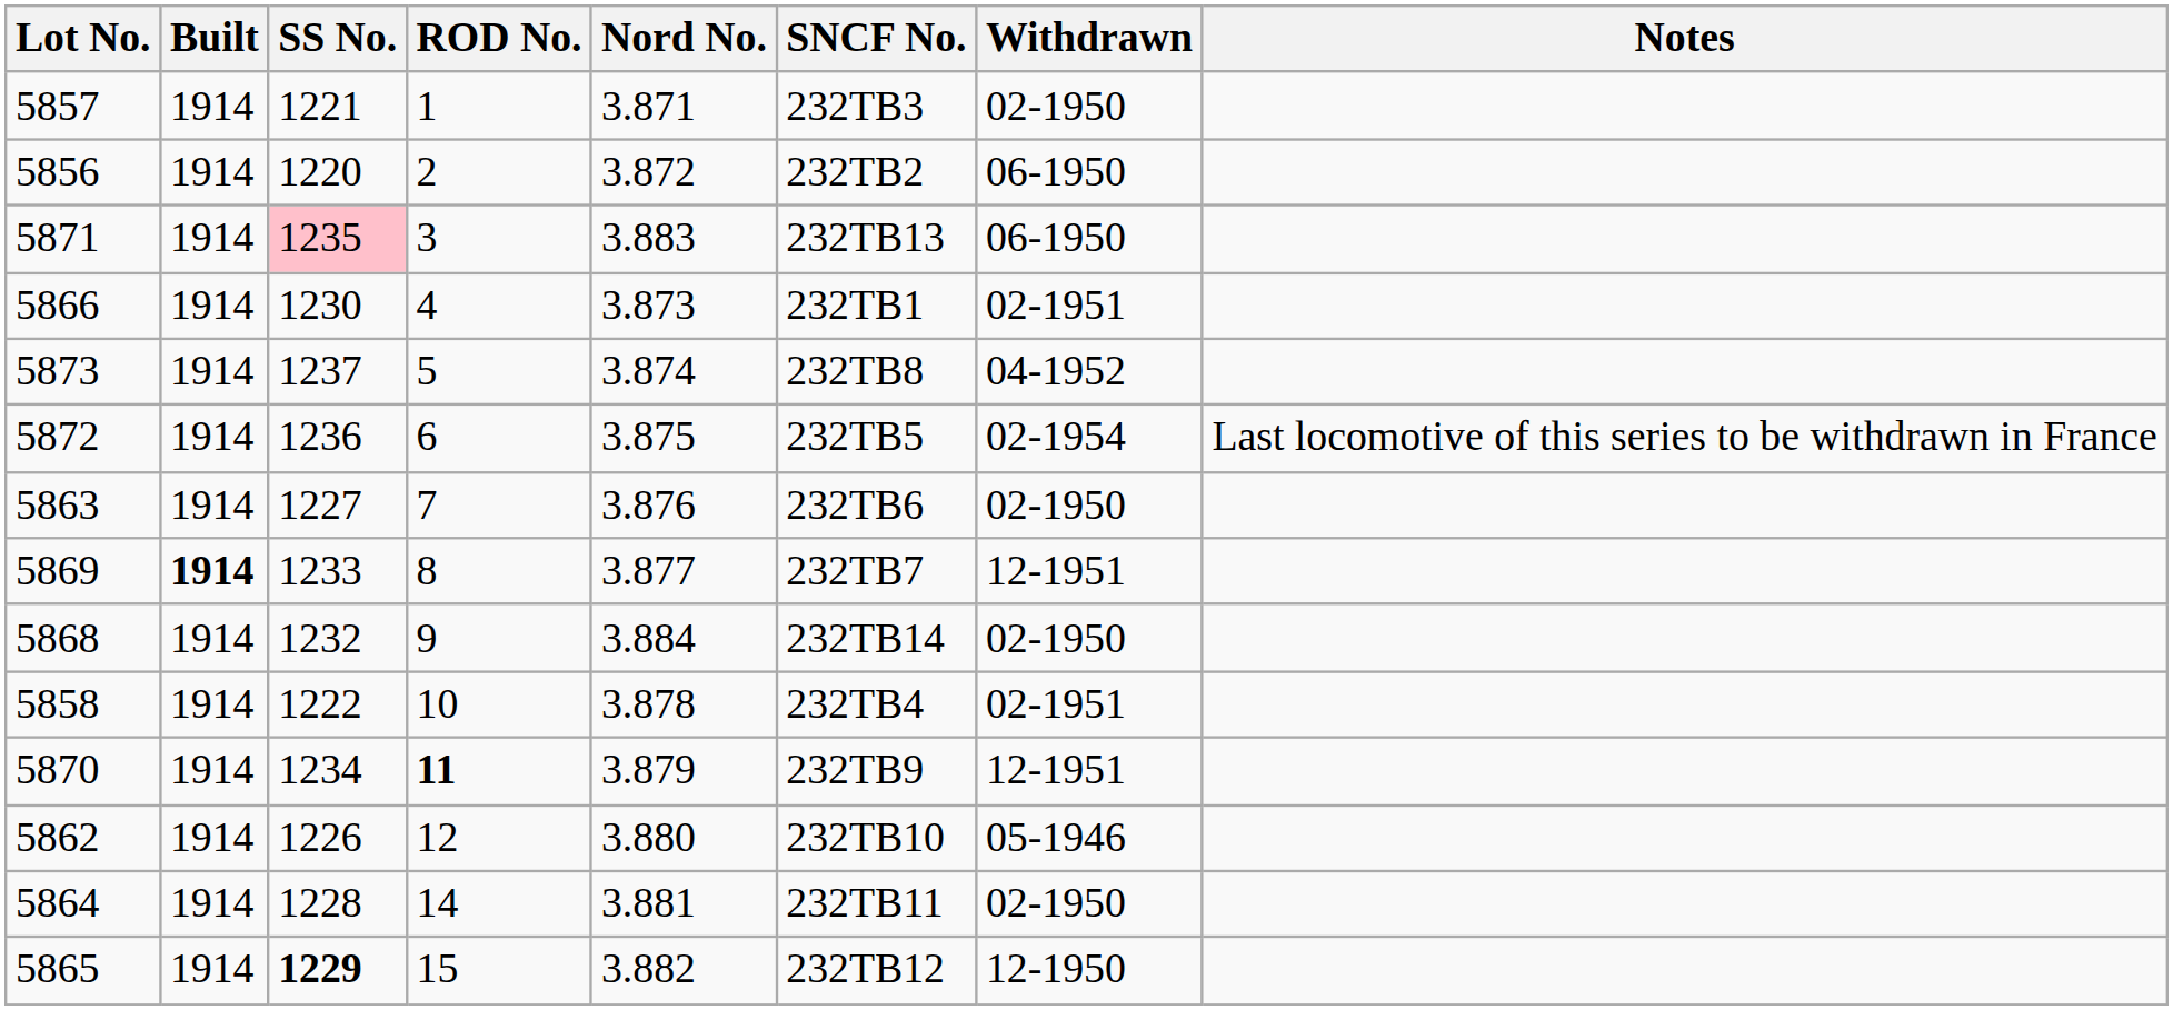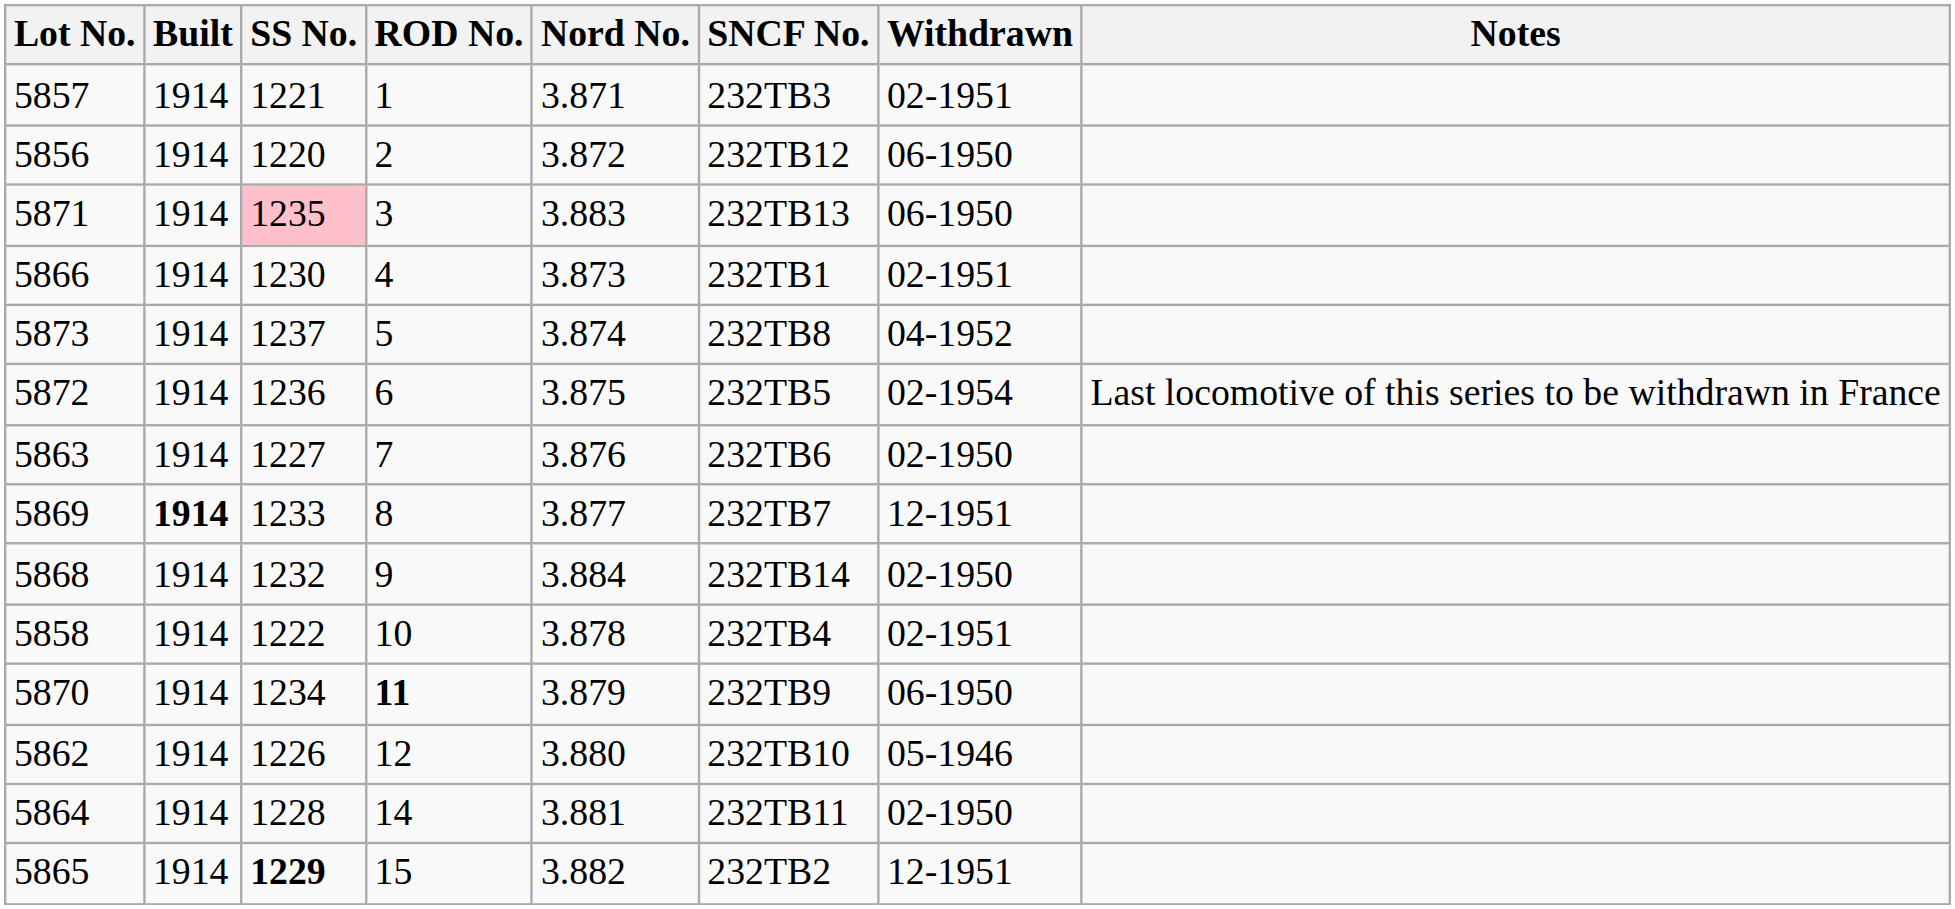 <table class="wikitable sortable mw-collapsible">
 <tr>
 <th>Lot No.</th>
 <th>Built</th>
 <th>SS No.</th>
 <th>ROD No.</th>
 <th>Nord No.</th>
 <th>SNCF No.</th>
 <th>Withdrawn</th>
 <th>Notes</th>
 </tr>
 <tr>
 <td>5857</td>
 <td>1914</td>
 <td>1221</td>
 <td>1</td>
 <td>3.871</td>
 <td>232TB3</td>
-<td>02-1950</td>
+<td>02-1951</td>
 <td></td>
 </tr>
 <tr>
 <td>5856</td>
 <td>1914</td>
 <td>1220</td>
 <td>2</td>
 <td>3.872</td>
-<td>232TB2</td>
+<td>232TB12</td>
 <td>06-1950</td>
 <td></td>
 </tr>
 <tr>
 <td>5871</td>
 <td>1914</td>
 <td style="background: pink;">1235</td>
 <td>3</td>
 <td>3.883</td>
 <td>232TB13</td>
 <td>06-1950</td>
 <td></td>
 </tr>
 <tr>
 <td>5866</td>
 <td>1914</td>
 <td>1230</td>
 <td>4</td>
 <td>3.873</td>
 <td>232TB1</td>
 <td>02-1951</td>
 <td></td>
 </tr>
 <tr>
 <td>5873</td>
 <td>1914</td>
 <td>1237</td>
 <td>5</td>
 <td>3.874</td>
 <td>232TB8</td>
 <td>04-1952</td>
 <td></td>
 </tr>
 <tr>
 <td>5872</td>
 <td>1914</td>
 <td>1236</td>
 <td>6</td>
 <td>3.875</td>
 <td>232TB5</td>
 <td>02-1954</td>
 <td>Last locomotive of this series to be withdrawn in France</td>
 </tr>
 <tr>
 <td>5863</td>
 <td>1914</td>
 <td>1227</td>
 <td>7</td>
 <td>3.876</td>
 <td>232TB6</td>
 <td>02-1950</td>
 <td></td>
 </tr>
 <tr>
 <td>5869</td>
 <td><strong>1914</strong></td>
 <td>1233</td>
 <td>8</td>
 <td>3.877</td>
 <td>232TB7</td>
 <td>12-1951</td>
 <td></td>
 </tr>
 <tr>
 <td>5868</td>
 <td>1914</td>
 <td>1232</td>
 <td>9</td>
 <td>3.884</td>
 <td>232TB14</td>
 <td>02-1950</td>
 <td></td>
 </tr>
 <tr>
 <td>5858</td>
 <td>1914</td>
 <td>1222</td>
 <td>10</td>
 <td>3.878</td>
 <td>232TB4</td>
 <td>02-1951</td>
 <td></td>
 </tr>
 <tr>
 <td>5870</td>
 <td>1914</td>
 <td>1234</td>
 <td><strong>11</strong></td>
 <td>3.879</td>
 <td>232TB9</td>
-<td>12-1951</td>
+<td>06-1950</td>
 <td></td>
 </tr>
 <tr>
 <td>5862</td>
 <td>1914</td>
 <td>1226</td>
 <td>12</td>
 <td>3.880</td>
 <td>232TB10</td>
 <td>05-1946</td>
 <td></td>
 </tr>
 <tr>
 <td>5864</td>
 <td>1914</td>
 <td>1228</td>
 <td>14</td>
 <td>3.881</td>
 <td>232TB11</td>
 <td>02-1950</td>
 <td></td>
 </tr>
 <tr>
 <td>5865</td>
 <td>1914</td>
 <td><strong>1229</strong></td>
 <td>15</td>
 <td>3.882</td>
-<td>232TB12</td>
-<td>12-1950</td>
+<td>232TB2</td>
+<td>12-1951</td>
 <td></td>
 </tr>
 </table>
